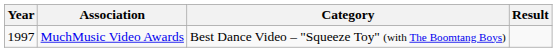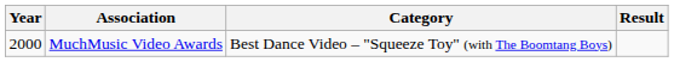 <table class="wikitable">
 <tr>
 <th>Year</th>
 <th>Association</th>
 <th>Category</th>
 <th>Result</th>
 </tr>
 <tr>
-<td>1997</td>
+<td>2000</td>
 <td><a href='#'>MuchMusic Video Awards</a></td>
 <td>Best Dance Video – "Squeeze Toy" <small>(with <a href='#'>The Boomtang Boys</a>)</small></td>
 <td></td>
 </tr>
 </table>
